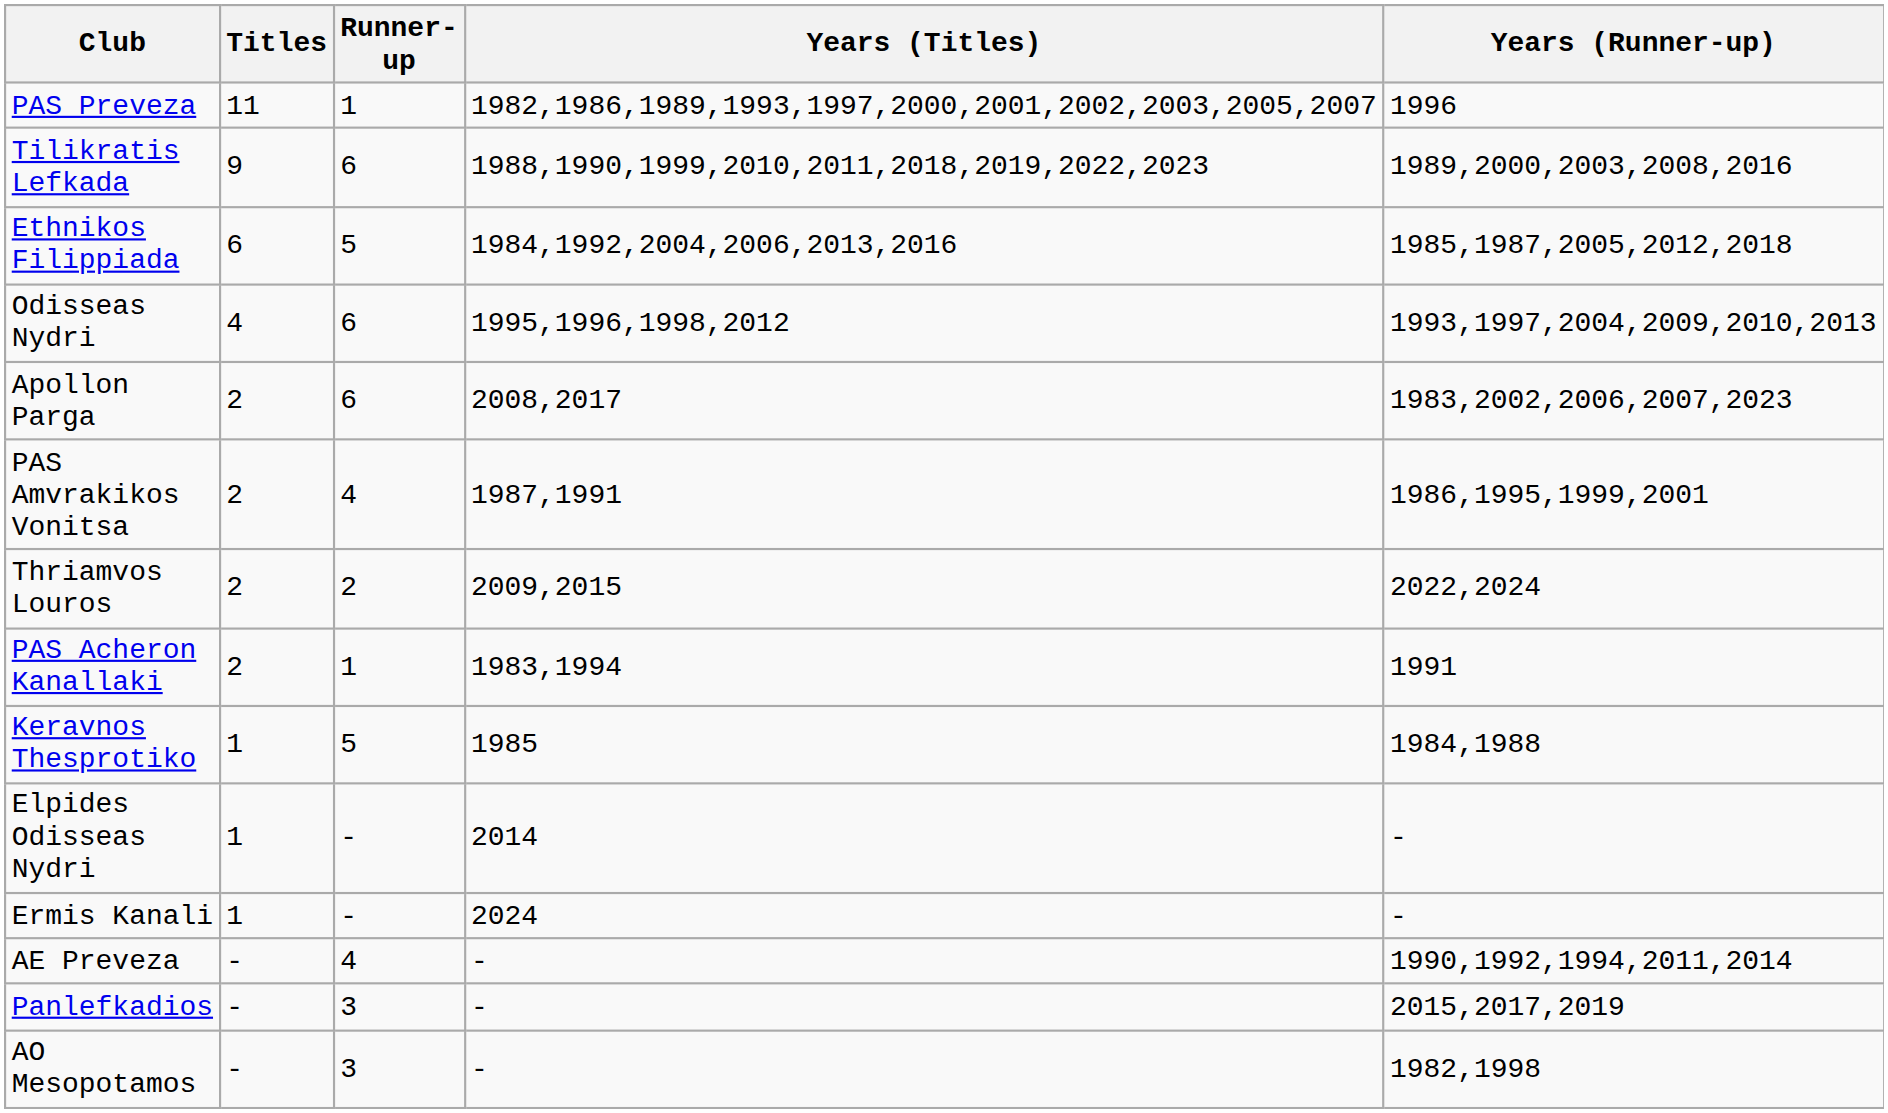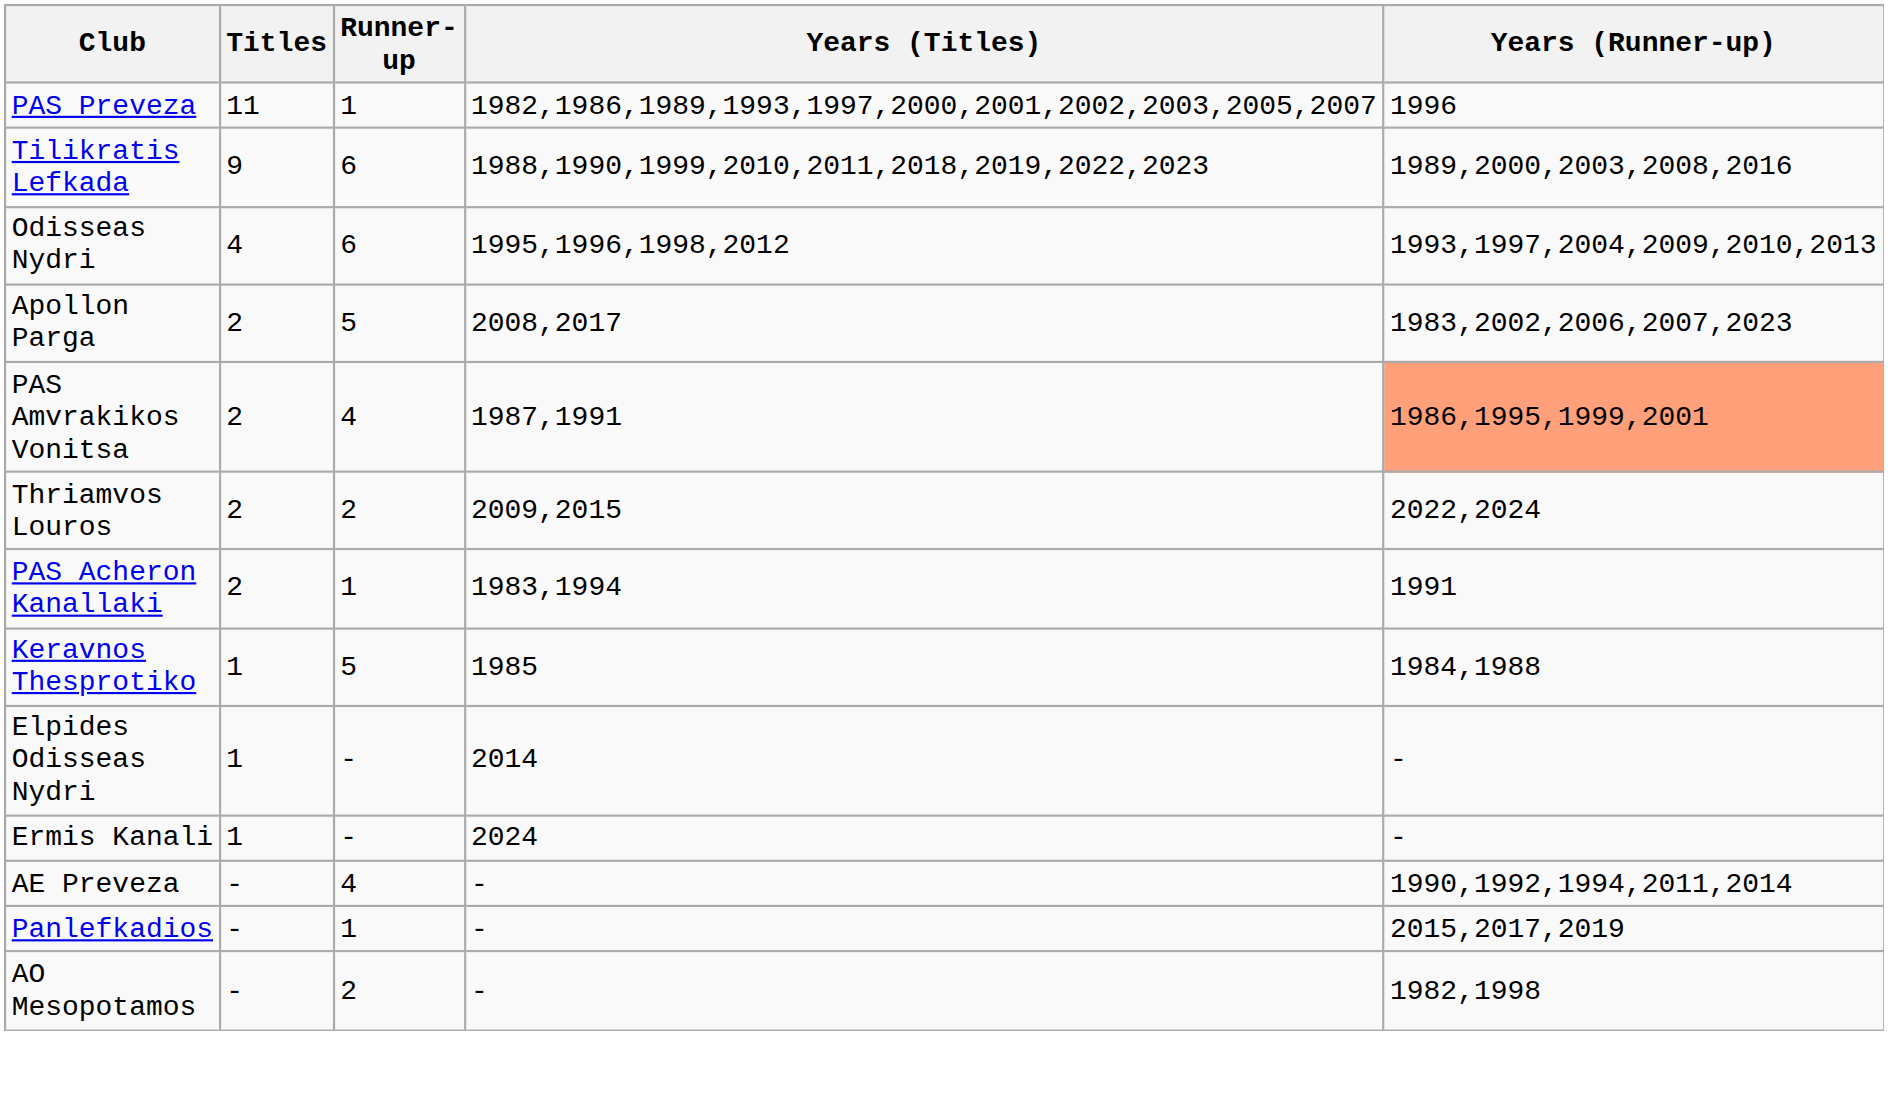 <table class="wikitable">
 <tr>
 <th>Club</th>
 <th>Titles</th>
 <th>Runner-up</th>
 <th>Years (Titles)</th>
 <th><strong>Years (Runner-up)</strong></th>
 </tr>
 <tr>
 <td><a href='#'>PAS Preveza</a></td>
 <td>11</td>
 <td>1</td>
 <td>1982,1986,1989,1993,1997,2000,2001,2002,2003,2005,2007</td>
 <td>1996</td>
 </tr>
 <tr>
 <td><a href='#'>Tilikratis Lefkada</a></td>
 <td>9</td>
 <td>6</td>
 <td>1988,1990,1999,2010,2011,2018,2019,2022,2023</td>
 <td>1989,2000,2003,2008,2016</td>
 </tr>
 <tr>
-<td><a href='#'>Ethnikos Filippiada</a></td>
-<td>6</td>
-<td>5</td>
-<td>1984,1992,2004,2006,2013,2016</td>
-<td>1985,1987,2005,2012,2018</td>
-</tr>
-<tr>
 <td>Odisseas Nydri</td>
 <td>4</td>
 <td>6</td>
 <td>1995,1996,1998,2012</td>
 <td>1993,1997,2004,2009,2010,2013</td>
 </tr>
 <tr>
 <td>Apollon Parga</td>
 <td>2</td>
-<td>6</td>
+<td>5</td>
 <td>2008,2017</td>
 <td>1983,2002,2006,2007,2023</td>
 </tr>
 <tr>
 <td>PAS Amvrakikos Vonitsa</td>
 <td>2</td>
 <td>4</td>
 <td>1987,1991</td>
-<td>1986,1995,1999,2001</td>
+<td style="background: lightsalmon;">1986,1995,1999,2001</td>
 </tr>
 <tr>
 <td>Thriamvos Louros</td>
 <td>2</td>
 <td>2</td>
 <td>2009,2015</td>
 <td>2022,2024</td>
 </tr>
 <tr>
 <td><a href='#'>PAS Acheron Kanallaki</a></td>
 <td>2</td>
 <td>1</td>
 <td>1983,1994</td>
 <td>1991</td>
 </tr>
 <tr>
 <td><a href='#'>Keravnos Thesprotiko</a></td>
 <td>1</td>
 <td>5</td>
 <td>1985</td>
 <td>1984,1988</td>
 </tr>
 <tr>
 <td>Elpides Odisseas Nydri</td>
 <td>1</td>
 <td>-</td>
 <td>2014</td>
 <td>-</td>
 </tr>
 <tr>
 <td>Ermis Kanali</td>
 <td>1</td>
 <td>-</td>
 <td>2024</td>
 <td>-</td>
 </tr>
 <tr>
 <td>AE Preveza</td>
 <td>-</td>
 <td>4</td>
 <td>-</td>
 <td>1990,1992,1994,2011,2014</td>
 </tr>
 <tr>
 <td><a href='#'>Panlefkadios</a></td>
 <td>-</td>
-<td>3</td>
+<td>1</td>
 <td>-</td>
 <td>2015,2017,2019</td>
 </tr>
 <tr>
 <td>AO Mesopotamos</td>
 <td>-</td>
-<td>3</td>
+<td>2</td>
 <td>-</td>
 <td>1982,1998</td>
 </tr>
 </table>
